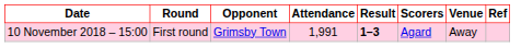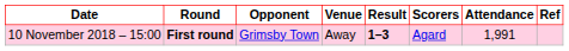 <table class="wikitable">
 <tr>
 <th style="background:#FFFFFF; color:black; border:1px solid red;">Date</th>
 <th style="background:#FFFFFF; color:black; border:1px solid red;">Round</th>
 <th style="background:#FFFFFF; color:black; border:1px solid red;">Opponent</th>
-<th style="background:#FFFFFF; color:black; border:1px solid red;">Attendance</th>
+<th style="background:#FFFFFF; color:black; border:1px solid red;">Venue</th>
 <th style="background:#FFFFFF; color:black; border:1px solid red;">Result</th>
 <th style="background:#FFFFFF; color:black; border:1px solid red;">Scorers</th>
-<th style="background:#FFFFFF; color:black; border:1px solid red;">Venue</th>
+<th style="background:#FFFFFF; color:black; border:1px solid red;">Attendance</th>
 <th style="background:#FFFFFF; color:black; border:1px solid red;">Ref</th>
 </tr>
 <tr bgcolor = "#ffd0e3">
 <td>10 November 2018 – 15:00</td>
-<td align="center">First round</td>
+<td align="center"><strong>First round</strong></td>
 <td><a href='#'>Grimsby Town</a></td>
-<td align="center">1,991</td>
+<td>Away</td>
 <td><strong>1–3</strong></td>
 <td><a href='#'>Agard</a></td>
-<td>Away</td>
+<td align="center">1,991</td>
 <td></td>
 </tr>
 </table>
